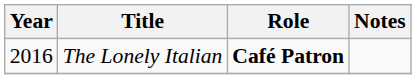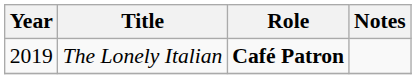 <table class="wikitable sortable">
 <tr>
 <th>Year</th>
 <th>Title</th>
 <th>Role</th>
 <th class="unsortable">Notes</th>
 </tr>
 <tr>
-<td>2016</td>
+<td>2019</td>
 <td><em>The Lonely Italian</em></td>
 <td><strong>Café Patron</strong></td>
 <td></td>
 </tr>
 <tr>
 </tr>
 </table>
